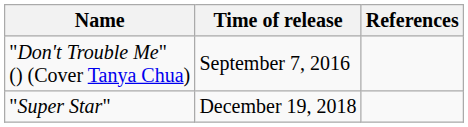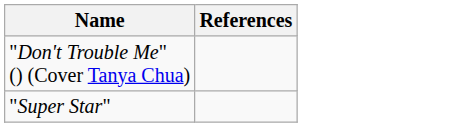 <table class="wikitable">
 <tr>
 <th>Name</th>
-<th>Time of release</th>
 <th>References</th>
 </tr>
 <tr>
 <td>"<em>Don't Trouble Me</em>"<br>() (Cover <a href='#'>Tanya Chua</a>)</td>
-<td>September 7, 2016</td>
 <td></td>
 </tr>
 <tr>
 <td>"<em>Super Star</em>"</td>
-<td>December 19, 2018</td>
 <td></td>
 </tr>
 </table>
